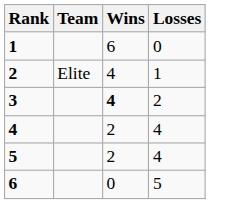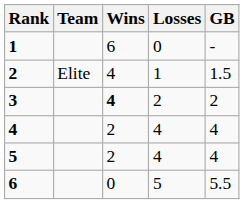 <table class="wikitable">
 <tr>
 <th>Rank</th>
 <th>Team</th>
 <th>Wins</th>
 <th>Losses</th>
+<th>GB</th>
 </tr>
 <tr>
 <td><strong>1</strong></td>
 <td></td>
 <td>6</td>
 <td>0</td>
+<td>-</td>
 </tr>
 <tr>
 <td><strong>2</strong></td>
 <td> Elite</td>
 <td>4</td>
 <td>1</td>
+<td>1.5</td>
 </tr>
 <tr>
 <td><strong>3</strong></td>
 <td></td>
 <td><strong>4</strong></td>
+<td>2</td>
 <td>2</td>
 </tr>
 <tr>
 <td><strong>4</strong></td>
 <td></td>
 <td>2</td>
 <td>4</td>
+<td>4</td>
 </tr>
 <tr>
 <td><strong>5</strong></td>
 <td></td>
 <td>2</td>
+<td>4</td>
 <td>4</td>
 </tr>
 <tr>
 <td><strong>6</strong></td>
 <td></td>
 <td>0</td>
 <td>5</td>
+<td>5.5</td>
 </tr>
 </table>
